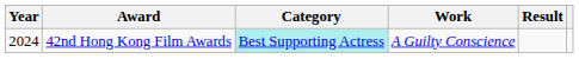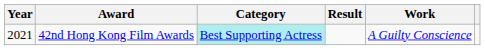 <table class="wikitable plainrowheaders">
 <tr>
 <th>Year</th>
 <th>Award</th>
 <th>Category</th>
+<th>Result</th>
 <th>Work</th>
-<th>Result</th>
 <th></th>
 </tr>
 <tr>
-<td>2024</td>
+<td>2021</td>
 <td><a href='#'>42nd Hong Kong Film Awards</a></td>
 <td style="background: paleturquoise;"><a href='#'>Best Supporting Actress</a></td>
+<td></td>
 <td><em><a href='#'>A Guilty Conscience</a></em></td>
-<td></td>
 <td></td>
 </tr>
 </table>
